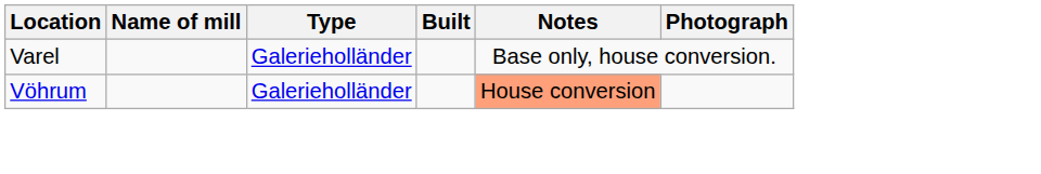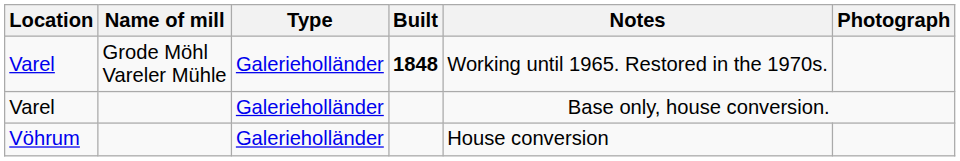 <table class="wikitable sortable">
 <tr>
 <th>Location</th>
 <th>Name of mill</th>
 <th>Type</th>
 <th>Built</th>
 <th class="unsortable">Notes</th>
 <th class="unsortable">Photograph</th>
+</tr>
+<tr>
+<td><a href='#'>Varel</a></td>
+<td>Grode Möhl<br>Vareler Mühle</td>
+<td><a href='#'>Galerieholländer</a></td>
+<td><strong>1848</strong></td>
+<td>Working until 1965. Restored in the 1970s.</td>
+<td></td>
 </tr>
 <tr>
 <td>Varel</td>
 <td></td>
 <td><a href='#'>Galerieholländer</a></td>
 <td></td>
 <td colspan="2" style="text-align:center;">Base only, house conversion.</td>
 </tr>
 <tr>
 <td><a href='#'>Vöhrum</a></td>
 <td></td>
 <td><a href='#'>Galerieholländer</a></td>
 <td></td>
-<td style="background: lightsalmon;">House conversion</td>
+<td>House conversion</td>
 <td></td>
 </tr>
 </table>
